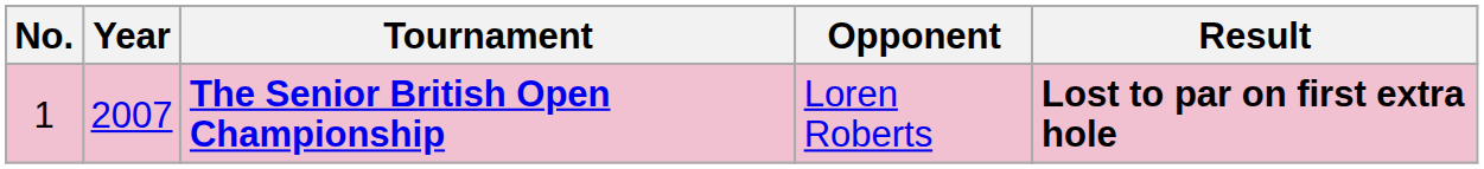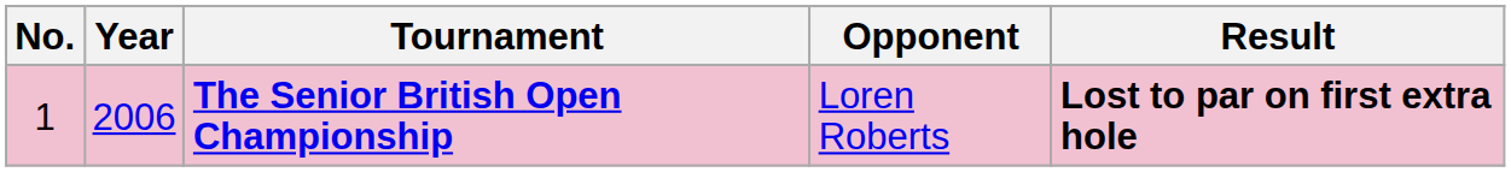 <table class="wikitable" style="font-size:95%;">
 <tr>
 <th>No.</th>
 <th>Year</th>
 <th>Tournament</th>
 <th>Opponent</th>
 <th>Result</th>
 </tr>
 <tr style="background:#F2C1D1;">
 <td align=center>1</td>
-<td><a href='#'>2007</a></td>
+<td><a href='#'>2006</a></td>
 <td><strong><a href='#'>The Senior British Open Championship</a></strong></td>
 <td> <a href='#'>Loren Roberts</a></td>
 <td><strong>Lost to par on first extra hole</strong></td>
 </tr>
 </table>
